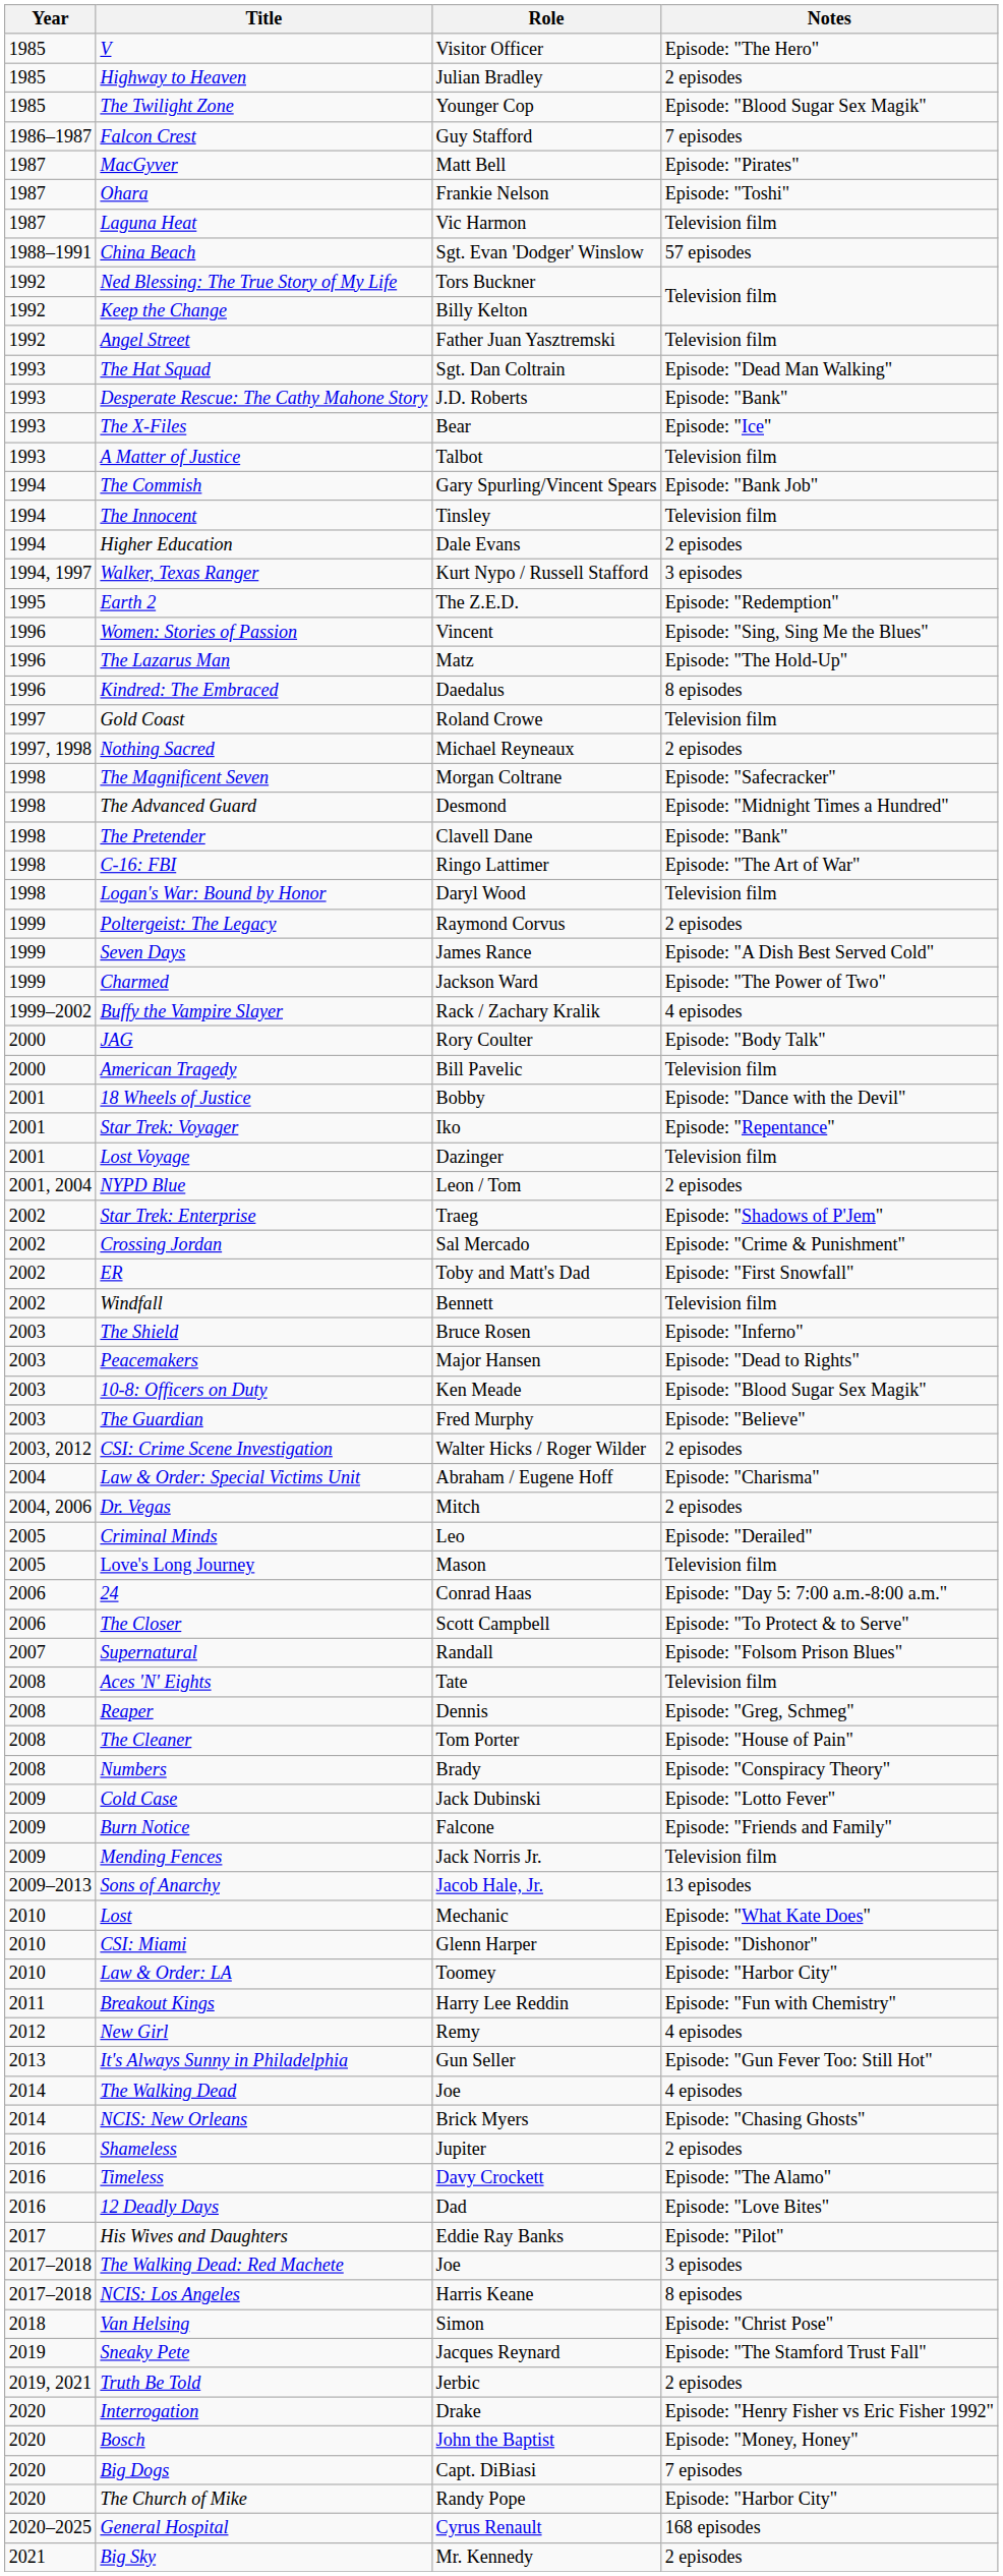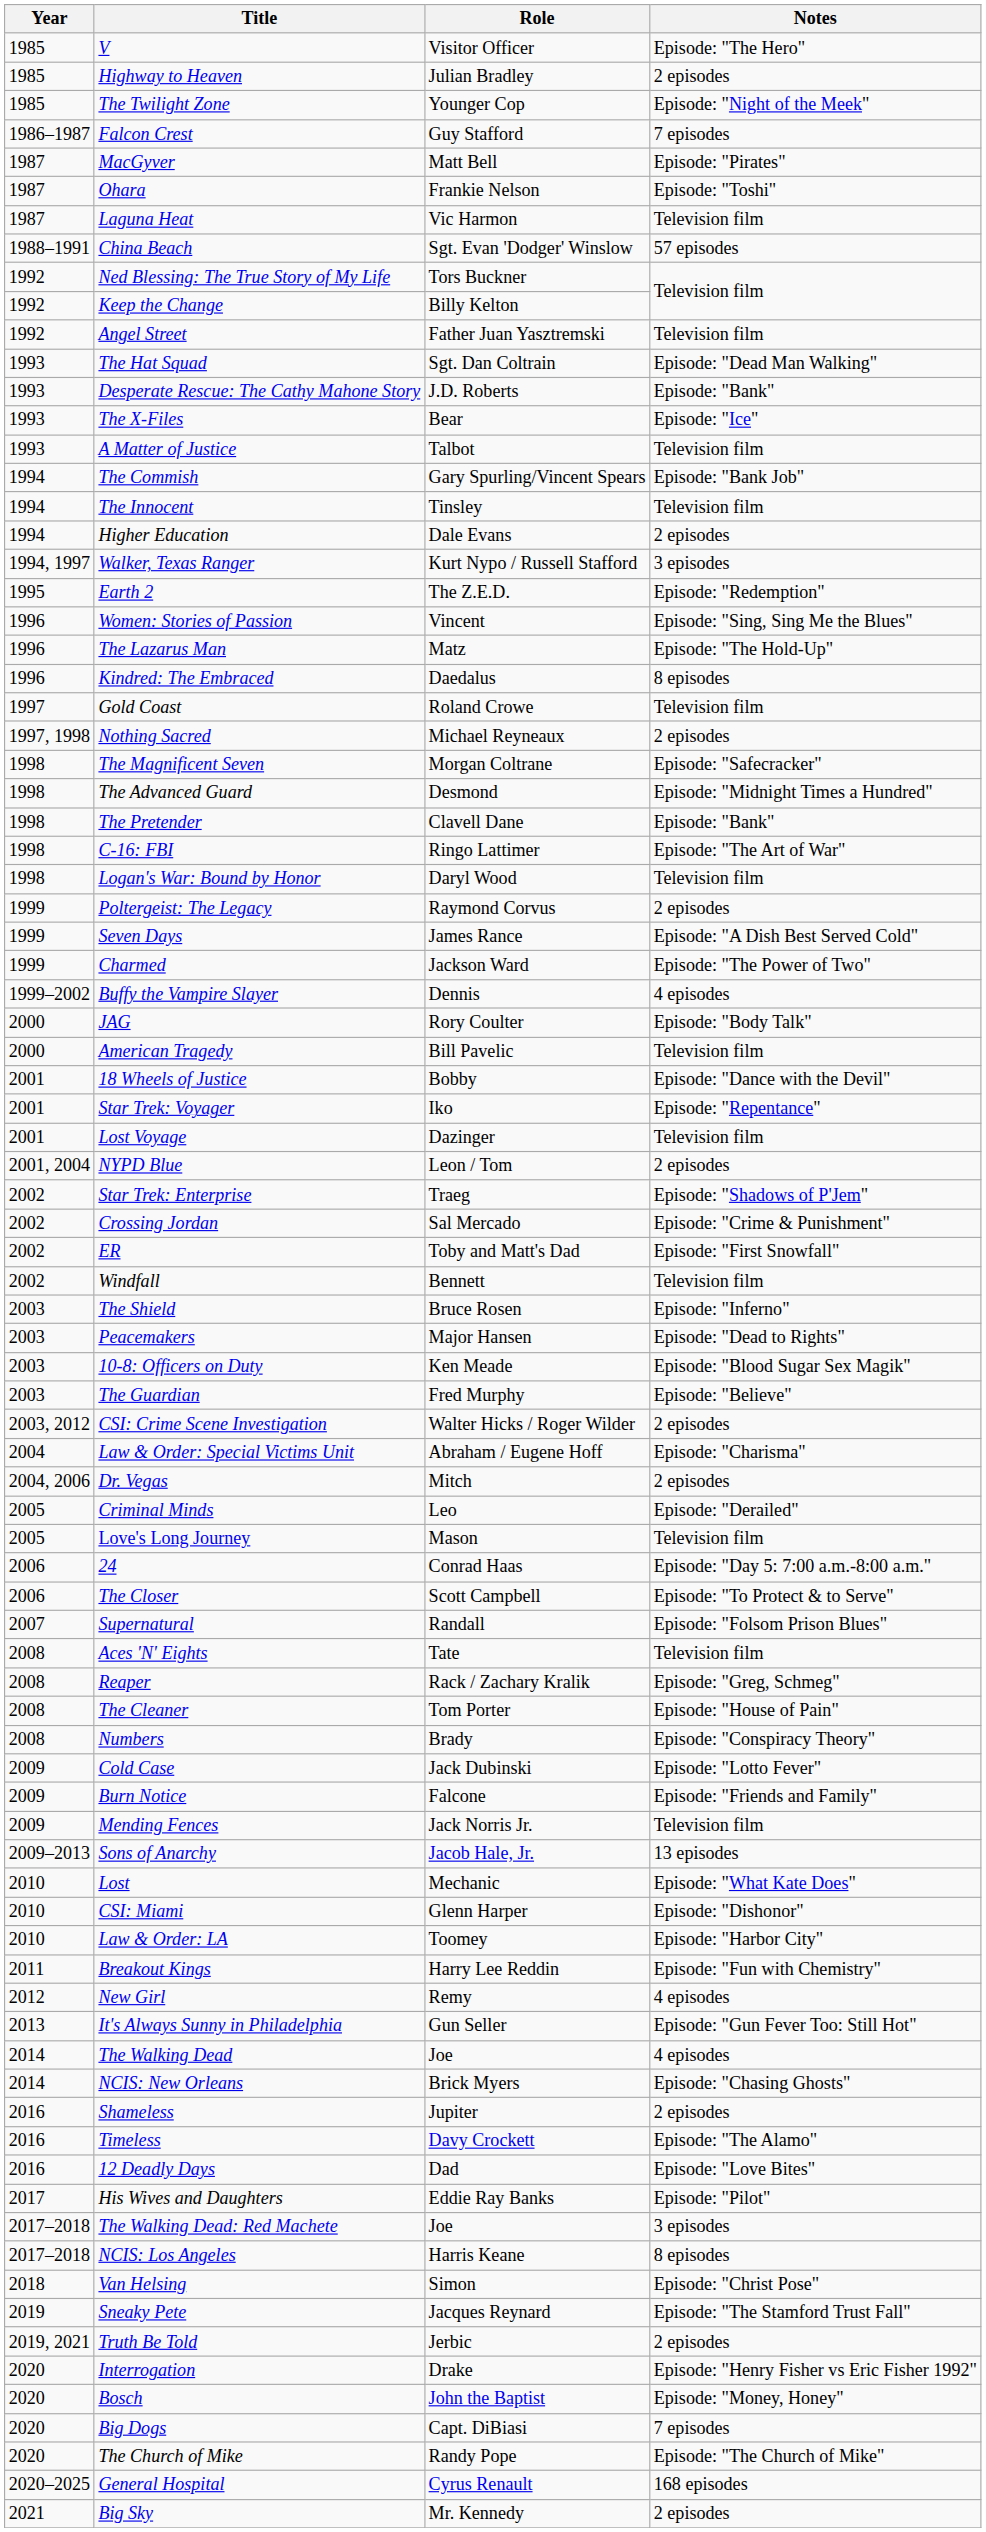 <table class="wikitable sortable">
 <tr>
 <th>Year</th>
 <th>Title</th>
 <th>Role</th>
 <th>Notes</th>
 </tr>
 <tr>
 <td>1985</td>
 <td><a href='#'><em>V</em></a></td>
 <td>Visitor Officer</td>
 <td>Episode: "The Hero"</td>
 </tr>
 <tr>
 <td>1985</td>
 <td><em><a href='#'>Highway to Heaven</a></em></td>
 <td>Julian Bradley</td>
 <td>2 episodes</td>
 </tr>
 <tr>
 <td>1985</td>
 <td><a href='#'><em>The Twilight Zone</em></a></td>
 <td>Younger Cop</td>
-<td>Episode: "Blood Sugar Sex Magik"</td>
+<td>Episode: "<a href='#'>Night of the Meek</a>"</td>
 </tr>
 <tr>
 <td>1986–1987</td>
 <td><em><a href='#'>Falcon Crest</a></em></td>
 <td>Guy Stafford</td>
 <td>7 episodes</td>
 </tr>
 <tr>
 <td>1987</td>
 <td><a href='#'><em>MacGyver</em></a></td>
 <td>Matt Bell</td>
 <td>Episode: "Pirates"</td>
 </tr>
 <tr>
 <td>1987</td>
 <td><a href='#'><em>Ohara</em></a></td>
 <td>Frankie Nelson</td>
 <td>Episode: "Toshi"</td>
 </tr>
 <tr>
 <td>1987</td>
 <td><em><a href='#'>Laguna Heat</a></em></td>
 <td>Vic Harmon</td>
 <td>Television film</td>
 </tr>
 <tr>
 <td>1988–1991</td>
 <td><em><a href='#'>China Beach</a></em></td>
 <td>Sgt. Evan 'Dodger' Winslow</td>
 <td>57 episodes</td>
 </tr>
 <tr>
 <td>1992</td>
 <td><em><a href='#'>Ned Blessing: The True Story of My Life</a></em></td>
 <td>Tors Buckner</td>
 <td rowspan="2">Television film</td>
 </tr>
 <tr>
 <td>1992</td>
 <td><a href='#'><em>Keep the Change</em></a></td>
 <td>Billy Kelton</td>
 </tr>
 <tr>
 <td>1992</td>
 <td><a href='#'><em>Angel Street</em></a></td>
 <td>Father Juan Yasztremski</td>
 <td>Television film</td>
 </tr>
 <tr>
 <td>1993</td>
 <td><em><a href='#'>The Hat Squad</a></em></td>
 <td>Sgt. Dan Coltrain</td>
 <td>Episode: "Dead Man Walking"</td>
 </tr>
 <tr>
 <td>1993</td>
 <td><em><a href='#'>Desperate Rescue: The Cathy Mahone Story</a></em></td>
 <td>J.D. Roberts</td>
 <td>Episode: "Bank"</td>
 </tr>
 <tr>
 <td>1993</td>
 <td><em><a href='#'>The X-Files</a></em></td>
 <td>Bear</td>
 <td>Episode: "<a href='#'>Ice</a>"</td>
 </tr>
 <tr>
 <td>1993</td>
 <td><em><a href='#'>A Matter of Justice</a></em></td>
 <td>Talbot</td>
 <td>Television film</td>
 </tr>
 <tr>
 <td>1994</td>
 <td><em><a href='#'>The Commish</a></em></td>
 <td>Gary Spurling/Vincent Spears</td>
 <td>Episode: "Bank Job"</td>
 </tr>
 <tr>
 <td>1994</td>
 <td><a href='#'><em>The Innocent</em></a></td>
 <td>Tinsley</td>
 <td>Television film</td>
 </tr>
 <tr>
 <td>1994</td>
 <td><em>Higher Education</em></td>
 <td>Dale Evans</td>
 <td>2 episodes</td>
 </tr>
 <tr>
 <td>1994, 1997</td>
 <td><em><a href='#'>Walker, Texas Ranger</a></em></td>
 <td>Kurt Nypo / Russell Stafford</td>
 <td>3 episodes</td>
 </tr>
 <tr>
 <td>1995</td>
 <td><a href='#'><em>Earth 2</em></a></td>
 <td>The Z.E.D.</td>
 <td>Episode: "Redemption"</td>
 </tr>
 <tr>
 <td>1996</td>
 <td><em><a href='#'>Women: Stories of Passion</a></em></td>
 <td>Vincent</td>
 <td>Episode: "Sing, Sing Me the Blues"</td>
 </tr>
 <tr>
 <td>1996</td>
 <td><em><a href='#'>The Lazarus Man</a></em></td>
 <td>Matz</td>
 <td>Episode: "The Hold-Up"</td>
 </tr>
 <tr>
 <td>1996</td>
 <td><em><a href='#'>Kindred: The Embraced</a></em></td>
 <td>Daedalus</td>
 <td>8 episodes</td>
 </tr>
 <tr>
 <td>1997</td>
 <td><em>Gold Coast</em></td>
 <td>Roland Crowe</td>
 <td>Television film</td>
 </tr>
 <tr>
 <td>1997, 1998</td>
 <td><a href='#'><em>Nothing Sacred</em></a></td>
 <td>Michael Reyneaux</td>
 <td>2 episodes</td>
 </tr>
 <tr>
 <td>1998</td>
 <td><a href='#'><em>The Magnificent Seven</em></a></td>
 <td>Morgan Coltrane</td>
 <td>Episode: "Safecracker"</td>
 </tr>
 <tr>
 <td>1998</td>
 <td><em>The Advanced Guard</em></td>
 <td>Desmond</td>
 <td>Episode: "Midnight Times a Hundred"</td>
 </tr>
 <tr>
 <td>1998</td>
 <td><a href='#'><em>The Pretender</em></a></td>
 <td>Clavell Dane</td>
 <td>Episode: "Bank"</td>
 </tr>
 <tr>
 <td>1998</td>
 <td><em><a href='#'>C-16: FBI</a></em></td>
 <td>Ringo Lattimer</td>
 <td>Episode: "The Art of War"</td>
 </tr>
 <tr>
 <td>1998</td>
 <td><em><a href='#'>Logan's War: Bound by Honor</a></em></td>
 <td>Daryl Wood</td>
 <td>Television film</td>
 </tr>
 <tr>
 <td>1999</td>
 <td><em><a href='#'>Poltergeist: The Legacy</a></em></td>
 <td>Raymond Corvus</td>
 <td>2 episodes</td>
 </tr>
 <tr>
 <td>1999</td>
 <td><a href='#'><em>Seven Days</em></a></td>
 <td>James Rance</td>
 <td>Episode: "A Dish Best Served Cold"</td>
 </tr>
 <tr>
 <td>1999</td>
 <td><em><a href='#'>Charmed</a></em></td>
 <td>Jackson Ward</td>
 <td>Episode: "The Power of Two"</td>
 </tr>
 <tr>
 <td>1999–2002</td>
 <td><em><a href='#'>Buffy the Vampire Slayer</a></em></td>
-<td>Rack / Zachary Kralik</td>
+<td>Dennis</td>
 <td>4 episodes</td>
 </tr>
 <tr>
 <td>2000</td>
 <td><a href='#'><em>JAG</em></a></td>
 <td>Rory Coulter</td>
 <td>Episode: "Body Talk"</td>
 </tr>
 <tr>
 <td>2000</td>
 <td><a href='#'><em>American Tragedy</em></a></td>
 <td>Bill Pavelic</td>
 <td>Television film</td>
 </tr>
 <tr>
 <td>2001</td>
 <td><em><a href='#'>18 Wheels of Justice</a></em></td>
 <td>Bobby</td>
 <td>Episode: "Dance with the Devil"</td>
 </tr>
 <tr>
 <td>2001</td>
 <td><em><a href='#'>Star Trek: Voyager</a></em></td>
 <td>Iko</td>
 <td>Episode: "<a href='#'>Repentance</a>"</td>
 </tr>
 <tr>
 <td>2001</td>
 <td><em><a href='#'>Lost Voyage</a></em></td>
 <td>Dazinger</td>
 <td>Television film</td>
 </tr>
 <tr>
 <td>2001, 2004</td>
 <td><em><a href='#'>NYPD Blue</a></em></td>
 <td>Leon / Tom</td>
 <td>2 episodes</td>
 </tr>
 <tr>
 <td>2002</td>
 <td><em><a href='#'>Star Trek: Enterprise</a></em></td>
 <td>Traeg</td>
 <td>Episode: "<a href='#'>Shadows of P'Jem</a>"</td>
 </tr>
 <tr>
 <td>2002</td>
 <td><em><a href='#'>Crossing Jordan</a></em></td>
 <td>Sal Mercado</td>
 <td>Episode: "Crime & Punishment"</td>
 </tr>
 <tr>
 <td>2002</td>
 <td><a href='#'><em>ER</em></a></td>
 <td>Toby and Matt's Dad</td>
 <td>Episode: "First Snowfall"</td>
 </tr>
 <tr>
 <td>2002</td>
 <td><em>Windfall</em></td>
 <td>Bennett</td>
 <td>Television film</td>
 </tr>
 <tr>
 <td>2003</td>
 <td><em><a href='#'>The Shield</a></em></td>
 <td>Bruce Rosen</td>
 <td>Episode: "Inferno"</td>
 </tr>
 <tr>
 <td>2003</td>
 <td><a href='#'><em>Peacemakers</em></a></td>
 <td>Major Hansen</td>
 <td>Episode: "Dead to Rights"</td>
 </tr>
 <tr>
 <td>2003</td>
 <td><em><a href='#'>10-8: Officers on Duty</a></em></td>
 <td>Ken Meade</td>
 <td>Episode: "Blood Sugar Sex Magik"</td>
 </tr>
 <tr>
 <td>2003</td>
 <td><a href='#'><em>The Guardian</em></a></td>
 <td>Fred Murphy</td>
 <td>Episode: "Believe"</td>
 </tr>
 <tr>
 <td>2003, 2012</td>
 <td><em><a href='#'>CSI: Crime Scene Investigation</a></em></td>
 <td>Walter Hicks / Roger Wilder</td>
 <td>2 episodes</td>
 </tr>
 <tr>
 <td>2004</td>
 <td><em><a href='#'>Law & Order: Special Victims Unit</a></em></td>
 <td>Abraham / Eugene Hoff</td>
 <td>Episode: "Charisma"</td>
 </tr>
 <tr>
 <td>2004, 2006</td>
 <td><em><a href='#'>Dr. Vegas</a></em></td>
 <td>Mitch</td>
 <td>2 episodes</td>
 </tr>
 <tr>
 <td>2005</td>
 <td><em><a href='#'>Criminal Minds</a></em></td>
 <td>Leo</td>
 <td>Episode: "Derailed"</td>
 </tr>
 <tr>
 <td>2005</td>
 <td><a href='#'>Love's Long Journey</a></td>
 <td>Mason</td>
 <td>Television film</td>
 </tr>
 <tr>
 <td>2006</td>
 <td><a href='#'><em>24</em></a></td>
 <td>Conrad Haas</td>
 <td>Episode: "Day 5: 7:00 a.m.-8:00 a.m."</td>
 </tr>
 <tr>
 <td>2006</td>
 <td><em><a href='#'>The Closer</a></em></td>
 <td>Scott Campbell</td>
 <td>Episode: "To Protect & to Serve"</td>
 </tr>
 <tr>
 <td>2007</td>
 <td><a href='#'><em>Supernatural</em></a></td>
 <td>Randall</td>
 <td>Episode: "Folsom Prison Blues"</td>
 </tr>
 <tr>
 <td>2008</td>
 <td><em><a href='#'>Aces 'N' Eights</a></em></td>
 <td>Tate</td>
 <td>Television film</td>
 </tr>
 <tr>
 <td>2008</td>
 <td><a href='#'><em>Reaper</em></a></td>
-<td>Dennis</td>
+<td>Rack / Zachary Kralik</td>
 <td>Episode: "Greg, Schmeg"</td>
 </tr>
 <tr>
 <td>2008</td>
 <td><a href='#'><em>The Cleaner</em></a></td>
 <td>Tom Porter</td>
 <td>Episode: "House of Pain"</td>
 </tr>
 <tr>
 <td>2008</td>
 <td><a href='#'><em>Numbers</em></a></td>
 <td>Brady</td>
 <td>Episode: "Conspiracy Theory"</td>
 </tr>
 <tr>
 <td>2009</td>
 <td><em><a href='#'>Cold Case</a></em></td>
 <td>Jack Dubinski</td>
 <td>Episode: "Lotto Fever"</td>
 </tr>
 <tr>
 <td>2009</td>
 <td><em><a href='#'>Burn Notice</a></em></td>
 <td>Falcone</td>
 <td>Episode: "Friends and Family"</td>
 </tr>
 <tr>
 <td>2009</td>
 <td><em><a href='#'>Mending Fences</a></em></td>
 <td>Jack Norris Jr.</td>
 <td>Television film</td>
 </tr>
 <tr>
 <td>2009–2013</td>
 <td><em><a href='#'>Sons of Anarchy</a></em></td>
 <td><a href='#'>Jacob Hale, Jr.</a></td>
 <td>13 episodes</td>
 </tr>
 <tr>
 <td>2010</td>
 <td><a href='#'><em>Lost</em></a></td>
 <td>Mechanic</td>
 <td>Episode: "<a href='#'>What Kate Does</a>"</td>
 </tr>
 <tr>
 <td>2010</td>
 <td><em><a href='#'>CSI: Miami</a></em></td>
 <td>Glenn Harper</td>
 <td>Episode: "Dishonor"</td>
 </tr>
 <tr>
 <td>2010</td>
 <td><em><a href='#'>Law & Order: LA</a></em></td>
 <td>Toomey</td>
 <td>Episode: "Harbor City"</td>
 </tr>
 <tr>
 <td>2011</td>
 <td><em><a href='#'>Breakout Kings</a></em></td>
 <td>Harry Lee Reddin</td>
 <td>Episode: "Fun with Chemistry"</td>
 </tr>
 <tr>
 <td>2012</td>
 <td><em><a href='#'>New Girl</a></em></td>
 <td>Remy</td>
 <td>4 episodes</td>
 </tr>
 <tr>
 <td>2013</td>
 <td><em><a href='#'>It's Always Sunny in Philadelphia</a></em></td>
 <td>Gun Seller</td>
 <td>Episode: "Gun Fever Too: Still Hot"</td>
 </tr>
 <tr>
 <td>2014</td>
 <td><a href='#'><em>The Walking Dead</em></a></td>
 <td>Joe</td>
 <td>4 episodes</td>
 </tr>
 <tr>
 <td>2014</td>
 <td><em><a href='#'>NCIS: New Orleans</a></em></td>
 <td>Brick Myers</td>
 <td>Episode: "Chasing Ghosts"</td>
 </tr>
 <tr>
 <td>2016</td>
 <td><a href='#'><em>Shameless</em></a></td>
 <td>Jupiter</td>
 <td>2 episodes</td>
 </tr>
 <tr>
 <td>2016</td>
 <td><a href='#'><em>Timeless</em></a></td>
 <td><a href='#'>Davy Crockett</a></td>
 <td>Episode: "The Alamo"</td>
 </tr>
 <tr>
 <td>2016</td>
 <td><em><a href='#'>12 Deadly Days</a></em></td>
 <td>Dad</td>
 <td>Episode: "Love Bites"</td>
 </tr>
 <tr>
 <td>2017</td>
 <td><em>His Wives and Daughters</em></td>
 <td>Eddie Ray Banks</td>
 <td>Episode: "Pilot"</td>
 </tr>
 <tr>
 <td>2017–2018</td>
 <td><em><a href='#'>The Walking Dead: Red Machete</a></em></td>
 <td>Joe</td>
 <td>3 episodes</td>
 </tr>
 <tr>
 <td>2017–2018</td>
 <td><em><a href='#'>NCIS: Los Angeles</a></em></td>
 <td>Harris Keane</td>
 <td>8 episodes</td>
 </tr>
 <tr>
 <td>2018</td>
 <td><a href='#'><em>Van Helsing</em></a></td>
 <td>Simon</td>
 <td>Episode: "Christ Pose"</td>
 </tr>
 <tr>
 <td>2019</td>
 <td><em><a href='#'>Sneaky Pete</a></em></td>
 <td>Jacques Reynard</td>
 <td>Episode: "The Stamford Trust Fall"</td>
 </tr>
 <tr>
 <td>2019, 2021</td>
 <td><a href='#'><em>Truth Be Told</em></a></td>
 <td>Jerbic</td>
 <td>2 episodes</td>
 </tr>
 <tr>
 <td>2020</td>
 <td><a href='#'><em>Interrogation</em></a></td>
 <td>Drake</td>
 <td>Episode: "Henry Fisher vs Eric Fisher 1992"</td>
 </tr>
 <tr>
 <td>2020</td>
 <td><a href='#'><em>Bosch</em></a></td>
 <td><a href='#'>John the Baptist</a></td>
 <td>Episode: "Money, Honey"</td>
 </tr>
 <tr>
 <td>2020</td>
 <td><a href='#'><em>Big Dogs</em></a></td>
 <td>Capt. DiBiasi</td>
 <td>7 episodes</td>
 </tr>
 <tr>
 <td>2020</td>
 <td><em>The Church of Mike</em></td>
 <td>Randy Pope</td>
-<td>Episode: "Harbor City"</td>
+<td>Episode: "The Church of Mike"</td>
 </tr>
 <tr>
 <td>2020–2025</td>
 <td><em><a href='#'>General Hospital</a></em></td>
 <td><a href='#'>Cyrus Renault</a></td>
 <td>168 episodes</td>
 </tr>
 <tr>
 <td>2021</td>
 <td><a href='#'><em>Big Sky</em></a></td>
 <td>Mr. Kennedy</td>
 <td>2 episodes</td>
 </tr>
 </table>
